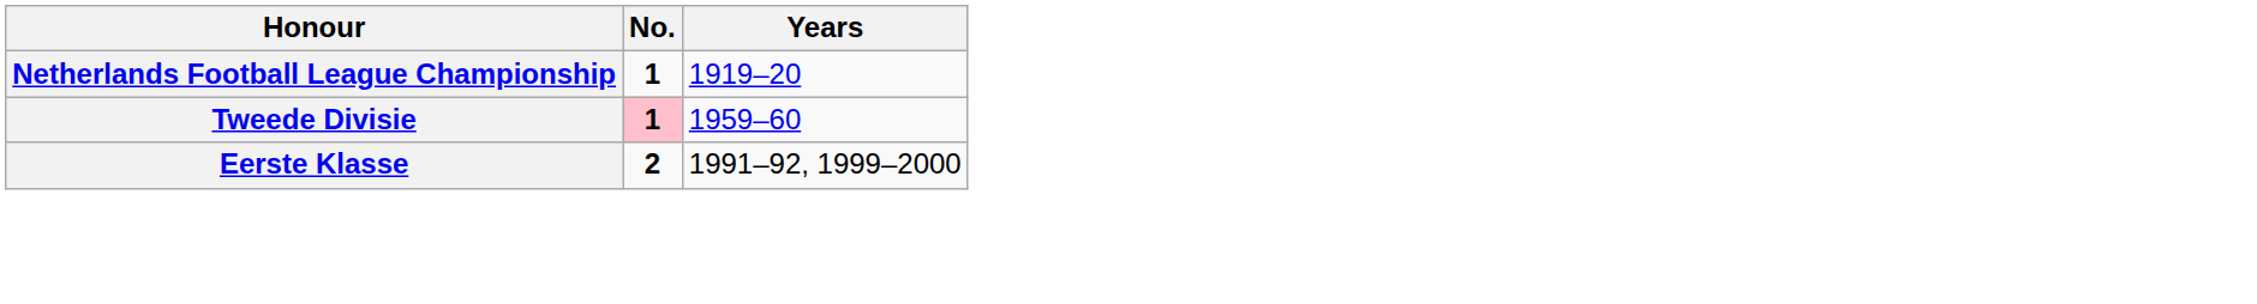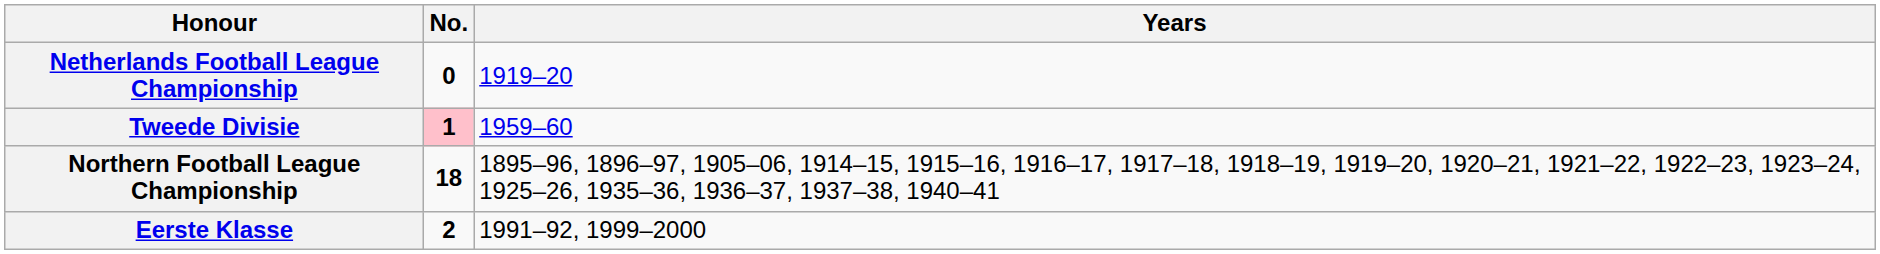 <table class="wikitable plainrowheaders">
 <tr>
 <th scope=col>Honour</th>
 <th scope=col>No.</th>
 <th scope=col>Years</th>
 </tr>
 <tr>
 <th scope=row><strong><a href='#'>Netherlands Football League Championship</a></strong></th>
-<td align="center"><strong>1</strong></td>
+<td align="center"><strong>0</strong></td>
 <td><a href='#'>1919–20</a></td>
 </tr>
 <tr>
 <th scope=row><strong><a href='#'>Tweede Divisie</a></strong></th>
 <td align="center" style="background: pink;"><strong>1</strong></td>
 <td><a href='#'>1959–60</a></td>
 </tr>
 <tr>
+<th scope=row><strong>Northern Football League Championship</strong></th>
+<td align="center"><strong>18</strong></td>
+<td>1895–96, 1896–97, 1905–06, 1914–15, 1915–16, 1916–17, 1917–18, 1918–19, 1919–20, 1920–21, 1921–22, 1922–23, 1923–24, 1925–26, 1935–36, 1936–37, 1937–38, 1940–41</td>
+</tr>
+<tr>
 <th scope=row><strong><a href='#'>Eerste Klasse</a></strong></th>
 <td align="center"><strong>2</strong></td>
 <td>1991–92, 1999–2000</td>
 </tr>
 </table>
